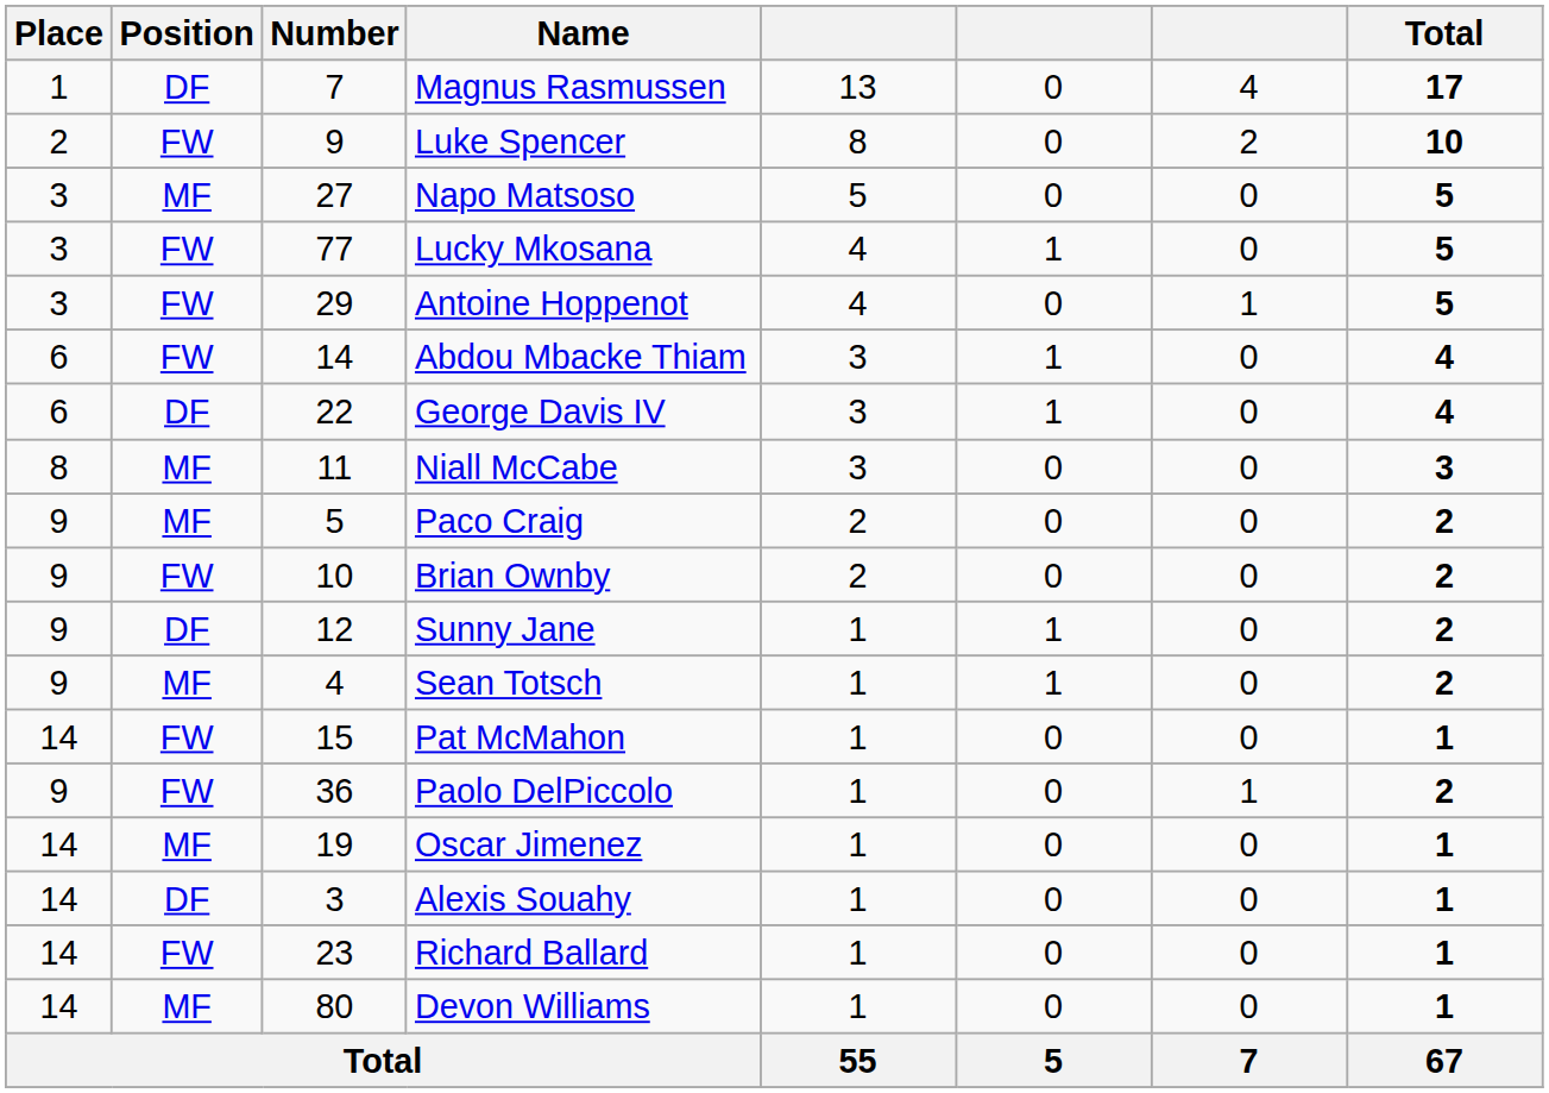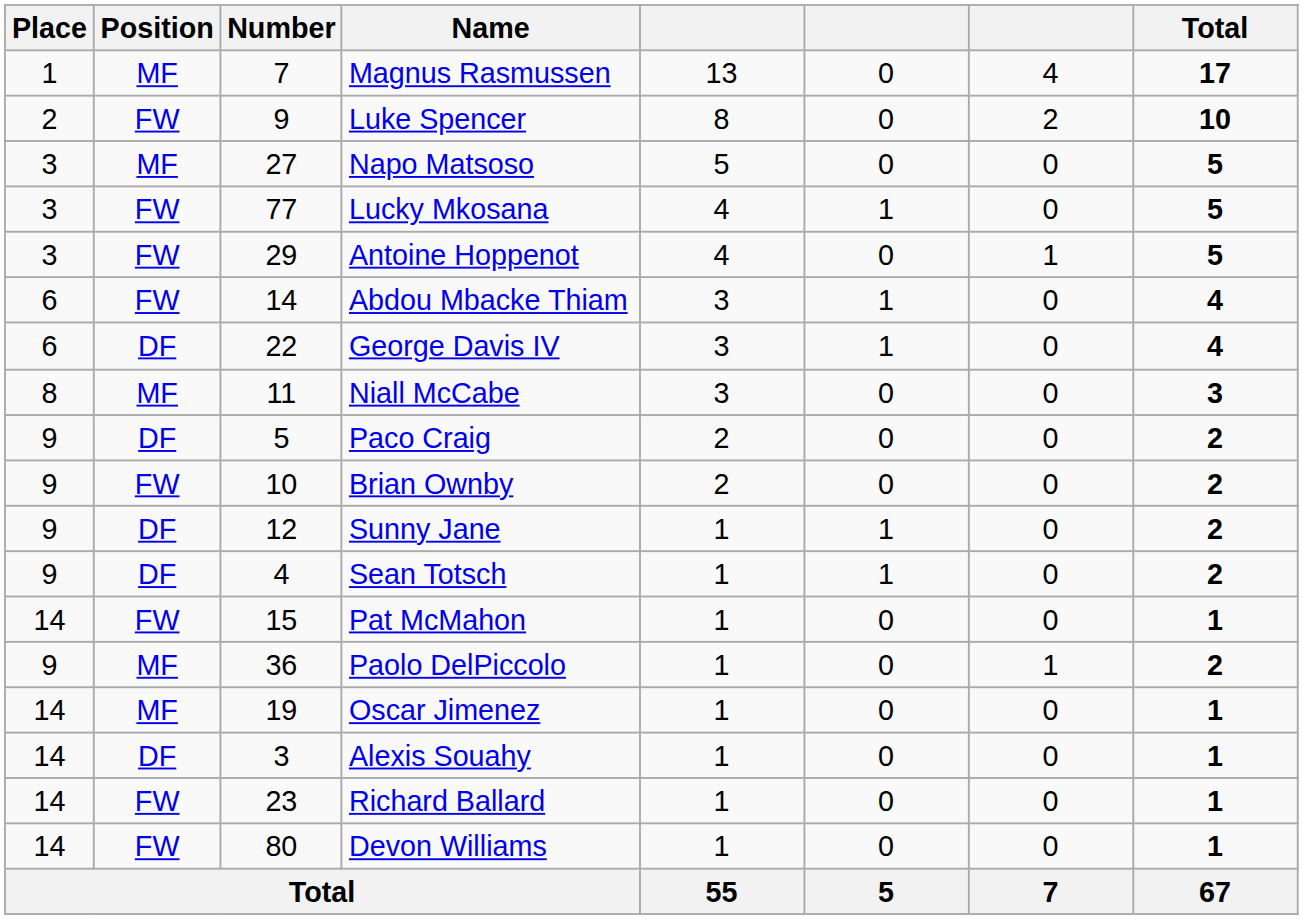 <table class="wikitable sortable" style="font-size: 95%; text-align: center;">
 <tr>
 <th width=40>Place</th>
 <th width=40>Position</th>
 <th width=40>Number</th>
 <th width=150>Name</th>
 <th width=80></th>
 <th width=80></th>
 <th width=80></th>
 <th width=80>Total</th>
 </tr>
 <tr>
 <td>1</td>
-<td><a href='#'>DF</a></td>
+<td><a href='#'>MF</a></td>
 <td>7</td>
 <td align=left> <a href='#'>Magnus Rasmussen</a></td>
 <td>13</td>
 <td>0</td>
 <td>4</td>
 <td><strong>17</strong></td>
 </tr>
 <tr>
 <td>2</td>
 <td><a href='#'>FW</a></td>
 <td>9</td>
 <td align=left> <a href='#'>Luke Spencer</a></td>
 <td>8</td>
 <td>0</td>
 <td>2</td>
 <td><strong>10</strong></td>
 </tr>
 <tr>
 <td>3</td>
 <td><a href='#'>MF</a></td>
 <td>27</td>
 <td align=left> <a href='#'>Napo Matsoso</a></td>
 <td>5</td>
 <td>0</td>
 <td>0</td>
 <td><strong>5</strong></td>
 </tr>
 <tr>
 <td>3</td>
 <td><a href='#'>FW</a></td>
 <td>77</td>
 <td align=left> <a href='#'>Lucky Mkosana</a></td>
 <td>4</td>
 <td>1</td>
 <td>0</td>
 <td><strong>5</strong></td>
 </tr>
 <tr>
 <td>3</td>
 <td><a href='#'>FW</a></td>
 <td>29</td>
 <td align=left> <a href='#'>Antoine Hoppenot</a></td>
 <td>4</td>
 <td>0</td>
 <td>1</td>
 <td><strong>5</strong></td>
 </tr>
 <tr>
 <td>6</td>
 <td><a href='#'>FW</a></td>
 <td>14</td>
 <td align=left> <a href='#'>Abdou Mbacke Thiam</a></td>
 <td>3</td>
 <td>1</td>
 <td>0</td>
 <td><strong>4</strong></td>
 </tr>
 <tr>
 <td>6</td>
 <td><a href='#'>DF</a></td>
 <td>22</td>
 <td align=left> <a href='#'>George Davis IV</a></td>
 <td>3</td>
 <td>1</td>
 <td>0</td>
 <td><strong>4</strong></td>
 </tr>
 <tr>
 <td>8</td>
 <td><a href='#'>MF</a></td>
 <td>11</td>
 <td align=left> <a href='#'>Niall McCabe</a></td>
 <td>3</td>
 <td>0</td>
 <td>0</td>
 <td><strong>3</strong></td>
 </tr>
 <tr>
 <td>9</td>
-<td><a href='#'>MF</a></td>
+<td><a href='#'>DF</a></td>
 <td>5</td>
 <td align=left> <a href='#'>Paco Craig</a></td>
 <td>2</td>
 <td>0</td>
 <td>0</td>
 <td><strong>2</strong></td>
 </tr>
 <tr>
 <td>9</td>
 <td><a href='#'>FW</a></td>
 <td>10</td>
 <td align=left> <a href='#'>Brian Ownby</a></td>
 <td>2</td>
 <td>0</td>
 <td>0</td>
 <td><strong>2</strong></td>
 </tr>
 <tr>
 <td>9</td>
 <td><a href='#'>DF</a></td>
 <td>12</td>
 <td align=left> <a href='#'>Sunny Jane</a></td>
 <td>1</td>
 <td>1</td>
 <td>0</td>
 <td><strong>2</strong></td>
 </tr>
 <tr>
 <td>9</td>
-<td><a href='#'>MF</a></td>
+<td><a href='#'>DF</a></td>
 <td>4</td>
 <td align=left> <a href='#'>Sean Totsch</a></td>
 <td>1</td>
 <td>1</td>
 <td>0</td>
 <td><strong>2</strong></td>
 </tr>
 <tr>
 <td>14</td>
 <td><a href='#'>FW</a></td>
 <td>15</td>
 <td align=left> <a href='#'>Pat McMahon</a></td>
 <td>1</td>
 <td>0</td>
 <td>0</td>
 <td><strong>1</strong></td>
 </tr>
 <tr>
 <td>9</td>
-<td><a href='#'>FW</a></td>
+<td><a href='#'>MF</a></td>
 <td>36</td>
 <td align=left> <a href='#'>Paolo DelPiccolo</a></td>
 <td>1</td>
 <td>0</td>
 <td>1</td>
 <td><strong>2</strong></td>
 </tr>
 <tr>
 <td>14</td>
 <td><a href='#'>MF</a></td>
 <td>19</td>
 <td align=left> <a href='#'>Oscar Jimenez</a></td>
 <td>1</td>
 <td>0</td>
 <td>0</td>
 <td><strong>1</strong></td>
 </tr>
 <tr>
 <td>14</td>
 <td><a href='#'>DF</a></td>
 <td>3</td>
 <td align=left> <a href='#'>Alexis Souahy</a></td>
 <td>1</td>
 <td>0</td>
 <td>0</td>
 <td><strong>1</strong></td>
 </tr>
 <tr>
 <td>14</td>
 <td><a href='#'>FW</a></td>
 <td>23</td>
 <td align=left> <a href='#'>Richard Ballard</a></td>
 <td>1</td>
 <td>0</td>
 <td>0</td>
 <td><strong>1</strong></td>
 </tr>
 <tr>
 <td>14</td>
-<td><a href='#'>MF</a></td>
+<td><a href='#'>FW</a></td>
 <td>80</td>
 <td align=left> <a href='#'>Devon Williams</a></td>
 <td>1</td>
 <td>0</td>
 <td>0</td>
 <td><strong>1</strong></td>
 </tr>
 <tr>
 <th colspan="4">Total</th>
 <th>55</th>
 <th>5</th>
 <th>7</th>
 <th>67</th>
 </tr>
 </table>
